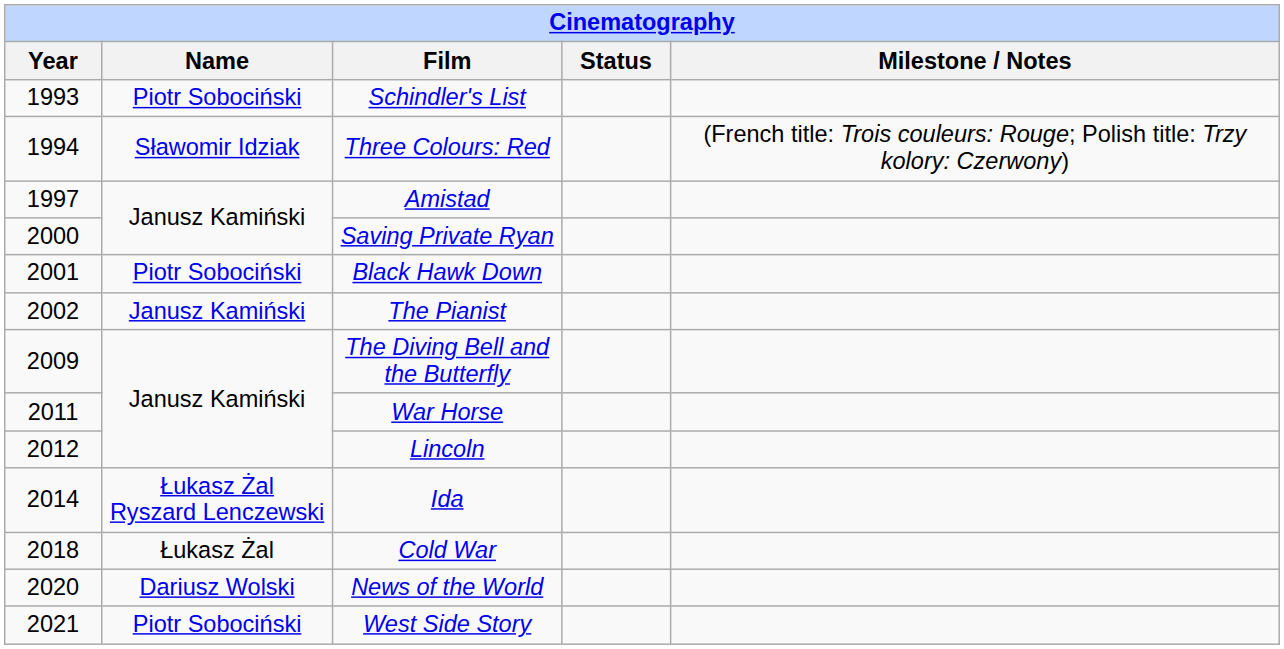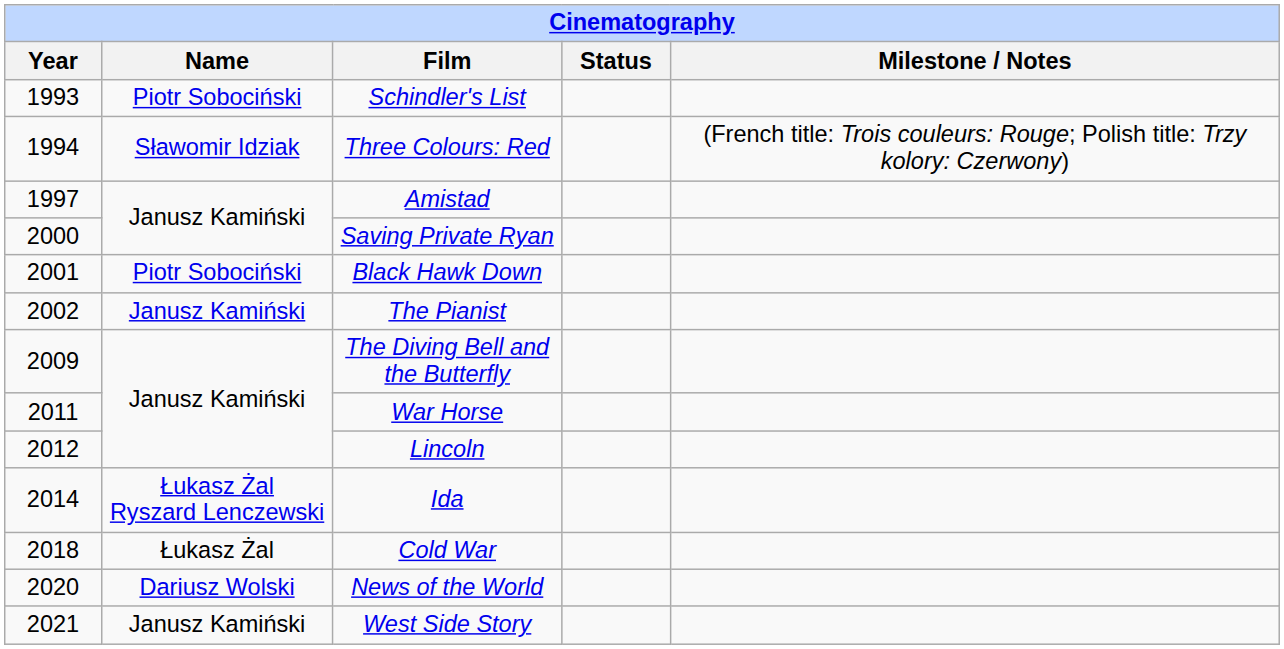 <table class="wikitable" style="text-align: center">
 <tr ---- bgcolor="#bfd7ff">
 <td colspan=5 align=center><strong><a href='#'>Cinematography</a></strong></td>
 </tr>
 <tr ---- bgcolor="#ebf5ff">
 <th width="75">Year</th>
 <th width="200">Name</th>
 <th width="200">Film</th>
 <th width="80">Status</th>
 <th width="650">Milestone / Notes</th>
 </tr>
 <tr>
 <td>1993</td>
 <td><a href='#'>Piotr Sobociński</a></td>
 <td><em><a href='#'>Schindler's List</a></em></td>
 <td></td>
 <td></td>
 </tr>
 <tr>
 <td>1994</td>
 <td><a href='#'>Sławomir Idziak</a></td>
 <td><em><a href='#'>Three Colours: Red</a></em></td>
 <td></td>
 <td>(French title: <em>Trois couleurs: Rouge</em>; Polish title: <em>Trzy kolory: Czerwony</em>)</td>
 </tr>
 <tr>
 <td>1997</td>
 <td rowspan="2">Janusz Kamiński</td>
 <td><em><a href='#'>Amistad</a></em></td>
 <td></td>
 <td></td>
 </tr>
 <tr>
 <td>2000</td>
 <td><em><a href='#'>Saving Private Ryan</a></em></td>
 <td></td>
 <td></td>
 </tr>
 <tr>
 <td>2001</td>
 <td><a href='#'>Piotr Sobociński</a></td>
 <td><em><a href='#'>Black Hawk Down</a></em></td>
 <td></td>
 <td></td>
 </tr>
 <tr>
 <td>2002</td>
 <td><a href='#'>Janusz Kamiński</a></td>
 <td><em><a href='#'>The Pianist</a></em></td>
 <td></td>
 <td></td>
 </tr>
 <tr>
 <td>2009</td>
 <td rowspan="3">Janusz Kamiński</td>
 <td><em><a href='#'>The Diving Bell and the Butterfly</a></em></td>
 <td></td>
 <td></td>
 </tr>
 <tr>
 <td>2011</td>
 <td><em><a href='#'>War Horse</a></em></td>
 <td></td>
 <td></td>
 </tr>
 <tr>
 <td>2012</td>
 <td><em><a href='#'>Lincoln</a></em></td>
 <td></td>
 <td></td>
 </tr>
 <tr>
 <td>2014</td>
 <td><a href='#'>Łukasz Żal</a><br><a href='#'>Ryszard Lenczewski</a></td>
 <td><em><a href='#'>Ida</a></em></td>
 <td></td>
 <td></td>
 </tr>
 <tr>
 <td>2018</td>
 <td>Łukasz Żal</td>
 <td><em><a href='#'>Cold War</a></em></td>
 <td></td>
 <td></td>
 </tr>
 <tr>
 <td>2020</td>
 <td><a href='#'>Dariusz Wolski</a></td>
 <td><em><a href='#'>News of the World</a></em></td>
 <td></td>
 <td></td>
 </tr>
 <tr>
 <td>2021</td>
-<td><a href='#'>Piotr Sobociński</a></td>
+<td>Janusz Kamiński</td>
 <td><em><a href='#'>West Side Story</a></em></td>
 <td></td>
 <td></td>
 </tr>
 </table>
